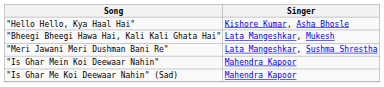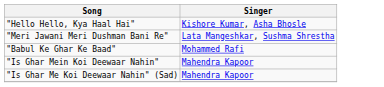 <table class="wikitable">
 <tr>
 <th>Song</th>
 <th>Singer</th>
 </tr>
 <tr>
 <td>"Hello Hello, Kya Haal Hai"</td>
 <td><a href='#'>Kishore Kumar</a>, <a href='#'>Asha Bhosle</a></td>
 </tr>
 <tr>
-<td>"Bheegi Bheegi Hawa Hai, Kali Kali Ghata Hai"</td>
-<td><a href='#'>Lata Mangeshkar</a>, <a href='#'>Mukesh</a></td>
+<td>"Meri Jawani Meri Dushman Bani Re"</td>
+<td><a href='#'>Lata Mangeshkar</a>, <a href='#'>Sushma Shrestha</a></td>
 </tr>
 <tr>
-<td>"Meri Jawani Meri Dushman Bani Re"</td>
-<td><a href='#'>Lata Mangeshkar</a>, <a href='#'>Sushma Shrestha</a></td>
+<td>"Babul Ke Ghar Ke Baad"</td>
+<td><a href='#'>Mohammed Rafi</a></td>
 </tr>
 <tr>
 <td>"Is Ghar Mein Koi Deewaar Nahin"</td>
 <td><a href='#'>Mahendra Kapoor</a></td>
 </tr>
 <tr>
 <td>"Is Ghar Me Koi Deewaar Nahin" (Sad)</td>
 <td><a href='#'>Mahendra Kapoor</a></td>
 </tr>
 <tr>
 </tr>
 </table>
